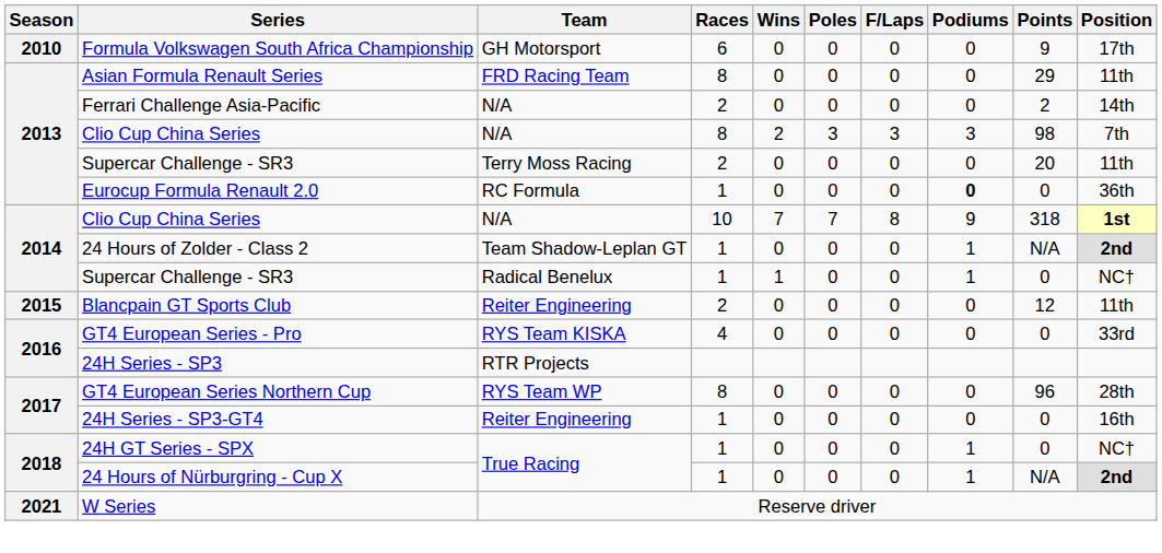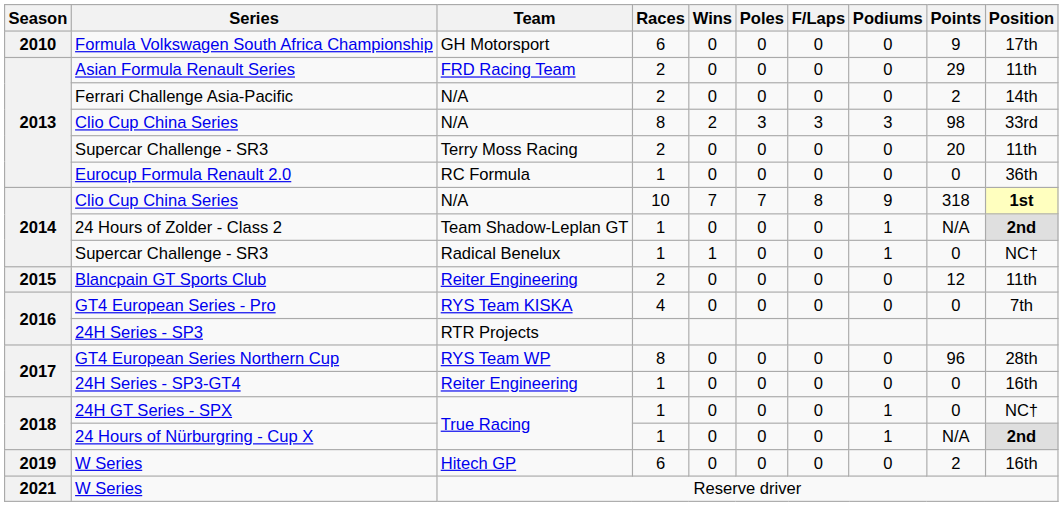 <table class="wikitable" style="font-size: 90%; text-align:center">
 <tr>
 <th>Season</th>
 <th>Series</th>
 <th>Team</th>
 <th>Races</th>
 <th>Wins</th>
 <th>Poles</th>
 <th>F/Laps</th>
 <th>Podiums</th>
 <th>Points</th>
 <th>Position</th>
 </tr>
 <tr>
 <th>2010</th>
 <td align=left><a href='#'>Formula Volkswagen South Africa Championship</a></td>
 <td align=left>GH Motorsport</td>
 <td>6</td>
 <td>0</td>
 <td>0</td>
 <td>0</td>
 <td>0</td>
 <td>9</td>
 <td>17th</td>
 </tr>
 <tr>
 <th rowspan="5">2013</th>
 <td align=left><a href='#'>Asian Formula Renault Series</a></td>
 <td align=left><a href='#'>FRD Racing Team</a></td>
-<td>8</td>
+<td>2</td>
 <td>0</td>
 <td>0</td>
 <td>0</td>
 <td>0</td>
 <td>29</td>
 <td>11th</td>
 </tr>
 <tr>
 <td align=left>Ferrari Challenge Asia-Pacific</td>
 <td align=left>N/A</td>
 <td>2</td>
 <td>0</td>
 <td>0</td>
 <td>0</td>
 <td>0</td>
 <td>2</td>
 <td>14th</td>
 </tr>
 <tr>
 <td align=left><a href='#'>Clio Cup China Series</a></td>
 <td align=left>N/A</td>
 <td>8</td>
 <td>2</td>
 <td>3</td>
 <td>3</td>
 <td>3</td>
 <td>98</td>
-<td>7th</td>
+<td>33rd</td>
 </tr>
 <tr>
 <td align=left>Supercar Challenge - SR3</td>
 <td align=left>Terry Moss Racing</td>
 <td>2</td>
 <td>0</td>
 <td>0</td>
 <td>0</td>
 <td>0</td>
 <td>20</td>
 <td>11th</td>
 </tr>
 <tr>
 <td align=left><a href='#'>Eurocup Formula Renault 2.0</a></td>
 <td align=left>RC Formula</td>
 <td>1</td>
 <td>0</td>
 <td>0</td>
 <td>0</td>
-<td><strong>0</strong></td>
+<td>0</td>
 <td>0</td>
 <td>36th</td>
 </tr>
 <tr>
 <th rowspan="3">2014</th>
 <td align=left><a href='#'>Clio Cup China Series</a></td>
 <td align=left>N/A</td>
 <td>10</td>
 <td>7</td>
 <td>7</td>
 <td>8</td>
 <td>9</td>
 <td>318</td>
 <td style="background:#FFFFBF;"><strong>1st</strong></td>
 </tr>
 <tr>
 <td align=left>24 Hours of Zolder - Class 2</td>
 <td align=left>Team Shadow-Leplan GT</td>
 <td>1</td>
 <td>0</td>
 <td>0</td>
 <td>0</td>
 <td>1</td>
 <td>N/A</td>
 <td style="background:#DFDFDF;"><strong>2nd</strong></td>
 </tr>
 <tr>
 <td align=left>Supercar Challenge - SR3</td>
 <td align=left>Radical Benelux</td>
 <td>1</td>
 <td>1</td>
 <td>0</td>
 <td>0</td>
 <td>1</td>
 <td>0</td>
 <td>NC†</td>
 </tr>
 <tr>
 <th>2015</th>
 <td align=left><a href='#'>Blancpain GT Sports Club</a></td>
 <td align=left><a href='#'>Reiter Engineering</a></td>
 <td>2</td>
 <td>0</td>
 <td>0</td>
 <td>0</td>
 <td>0</td>
 <td>12</td>
 <td>11th</td>
 </tr>
 <tr>
 <th rowspan="2">2016</th>
 <td align=left><a href='#'>GT4 European Series - Pro</a></td>
 <td align=left><a href='#'>RYS Team KISKA</a></td>
 <td>4</td>
 <td>0</td>
 <td>0</td>
 <td>0</td>
 <td>0</td>
 <td>0</td>
-<td>33rd</td>
+<td>7th</td>
 </tr>
 <tr>
 <td align=left><a href='#'>24H Series - SP3</a></td>
 <td align=left>RTR Projects</td>
 <td></td>
 <td></td>
 <td></td>
 <td></td>
 <td></td>
 <td></td>
 <td></td>
 </tr>
 <tr>
 <th rowspan="2">2017</th>
 <td align=left><a href='#'>GT4 European Series Northern Cup</a></td>
 <td align=left><a href='#'>RYS Team WP</a></td>
 <td>8</td>
 <td>0</td>
 <td>0</td>
 <td>0</td>
 <td>0</td>
 <td>96</td>
 <td>28th</td>
 </tr>
 <tr>
 <td align=left><a href='#'>24H Series - SP3-GT4</a></td>
 <td align=left><a href='#'>Reiter Engineering</a></td>
 <td>1</td>
 <td>0</td>
 <td>0</td>
 <td>0</td>
 <td>0</td>
 <td>0</td>
 <td>16th</td>
 </tr>
 <tr>
 <th rowspan="2">2018</th>
 <td align=left><a href='#'>24H GT Series - SPX</a></td>
 <td rowspan="2" align=left><a href='#'>True Racing</a></td>
 <td>1</td>
 <td>0</td>
 <td>0</td>
 <td>0</td>
 <td>1</td>
 <td>0</td>
 <td>NC†</td>
 </tr>
 <tr>
 <td align=left><a href='#'>24 Hours of Nürburgring - Cup X</a></td>
 <td>1</td>
 <td>0</td>
 <td>0</td>
 <td>0</td>
 <td>1</td>
 <td>N/A</td>
 <td style="background:#DFDFDF;"><strong>2nd</strong></td>
 </tr>
 <tr>
+<th>2019</th>
+<td align=left><a href='#'>W Series</a></td>
+<td align=left><a href='#'>Hitech GP</a></td>
+<td>6</td>
+<td>0</td>
+<td>0</td>
+<td>0</td>
+<td>0</td>
+<td>2</td>
+<td>16th</td>
+</tr>
+<tr>
 <th>2021</th>
 <td align=left><a href='#'>W Series</a></td>
 <td colspan="8">Reserve driver</td>
 </tr>
 </table>
